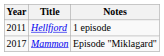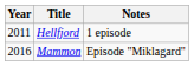 <table class="wikitable">
 <tr>
 <th>Year</th>
 <th>Title</th>
 <th>Notes</th>
 </tr>
 <tr>
 <td>2011</td>
 <td><em><a href='#'>Hellfjord</a></em></td>
 <td>1 episode</td>
 </tr>
 <tr>
-<td>2017</td>
+<td>2016</td>
 <td><em><a href='#'>Mammon</a></em></td>
 <td>Episode "Miklagard"</td>
 </tr>
 </table>
